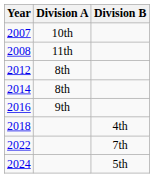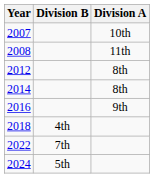 <table class="wikitable" style="text-align:center">
 <tr>
 <th>Year</th>
+<th>Division B</th>
 <th>Division A</th>
-<th>Division B</th>
 </tr>
 <tr>
 <td><a href='#'>2007</a></td>
+<td></td>
 <td>10th</td>
+</tr>
+<tr>
+<td><a href='#'>2008</a></td>
+<td></td>
+<td>11th</td>
+</tr>
+<tr>
+<td><a href='#'>2012</a></td>
+<td></td>
+<td>8th</td>
+</tr>
+<tr>
+<td><a href='#'>2014</a></td>
+<td></td>
+<td>8th</td>
+</tr>
+<tr>
+<td><a href='#'>2016</a></td>
+<td></td>
+<td>9th</td>
+</tr>
+<tr>
+<td><a href='#'>2018</a></td>
+<td>4th</td>
 <td></td>
 </tr>
 <tr>
-<td><a href='#'>2008</a></td>
-<td>11th</td>
+<td><a href='#'>2022</a></td>
+<td>7th</td>
 <td></td>
 </tr>
 <tr>
-<td><a href='#'>2012</a></td>
-<td>8th</td>
+<td><a href='#'>2024</a></td>
+<td>5th</td>
 <td></td>
 </tr>
-<tr>
-<td><a href='#'>2014</a></td>
-<td>8th</td>
-<td></td>
-</tr>
-<tr>
-<td><a href='#'>2016</a></td>
-<td>9th</td>
-<td></td>
-</tr>
-<tr>
-<td><a href='#'>2018</a></td>
-<td></td>
-<td>4th</td>
-</tr>
-<tr>
-<td><a href='#'>2022</a></td>
-<td></td>
-<td>7th</td>
-</tr>
-<tr>
-<td><a href='#'>2024</a></td>
-<td></td>
-<td>5th</td>
-</tr>
 </table>
